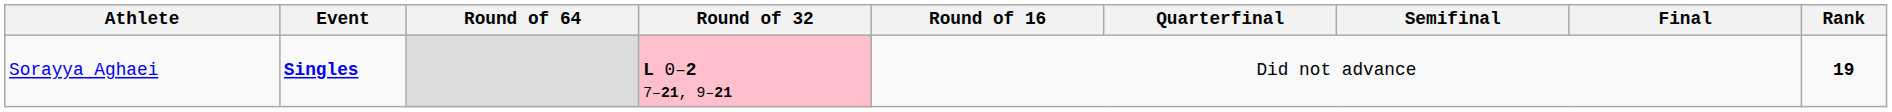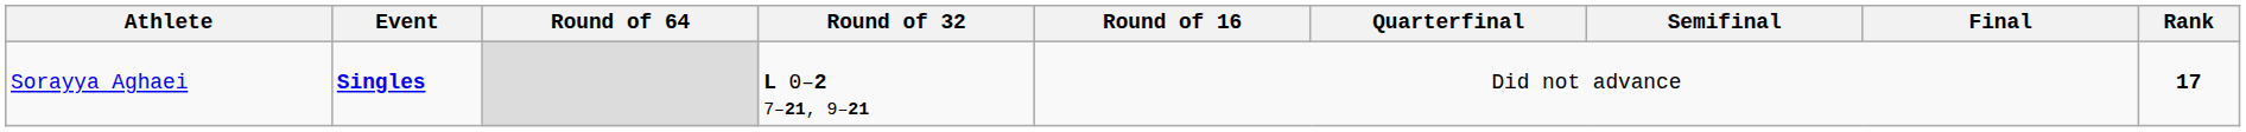 <table class="wikitable" width="98%" style="text-align:left; font-size:90%">
 <tr>
 <th width="13%">Athlete</th>
 <th width="6%">Event</th>
 <th width="11%">Round of 64</th>
 <th width="11%">Round of 32</th>
 <th width="11%">Round of 16</th>
 <th width="11%">Quarterfinal</th>
 <th width="11%">Semifinal</th>
 <th width="11%">Final</th>
 <th width="4%">Rank</th>
 </tr>
 <tr>
 <td><a href='#'>Sorayya Aghaei</a></td>
 <td><strong><a href='#'>Singles</a></strong></td>
 <td bgcolor=#DCDCDC></td>
-<td style="background: pink;"><br><strong>L</strong> 0–<strong>2</strong><br><small>7–<strong>21</strong>, 9–<strong>21</strong></small></td>
+<td><br><strong>L</strong> 0–<strong>2</strong><br><small>7–<strong>21</strong>, 9–<strong>21</strong></small></td>
 <td colspan=4 align=center>Did not advance</td>
-<td align=center><strong>19</strong></td>
+<td align=center><strong>17</strong></td>
 </tr>
 </table>
